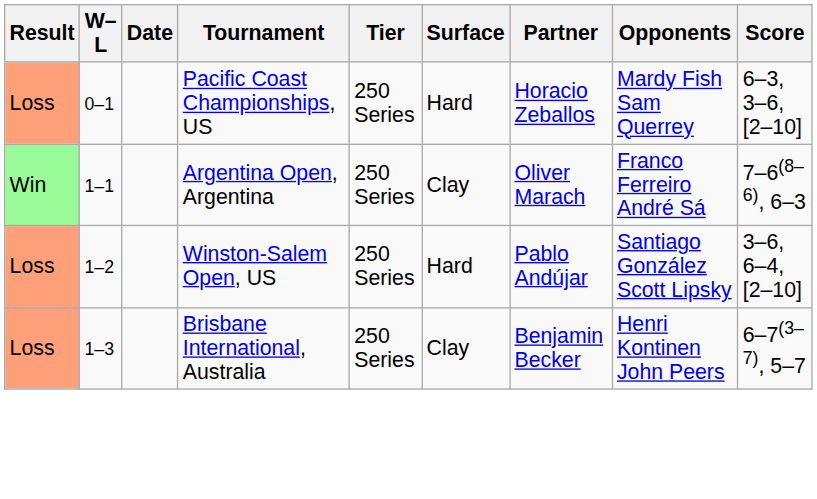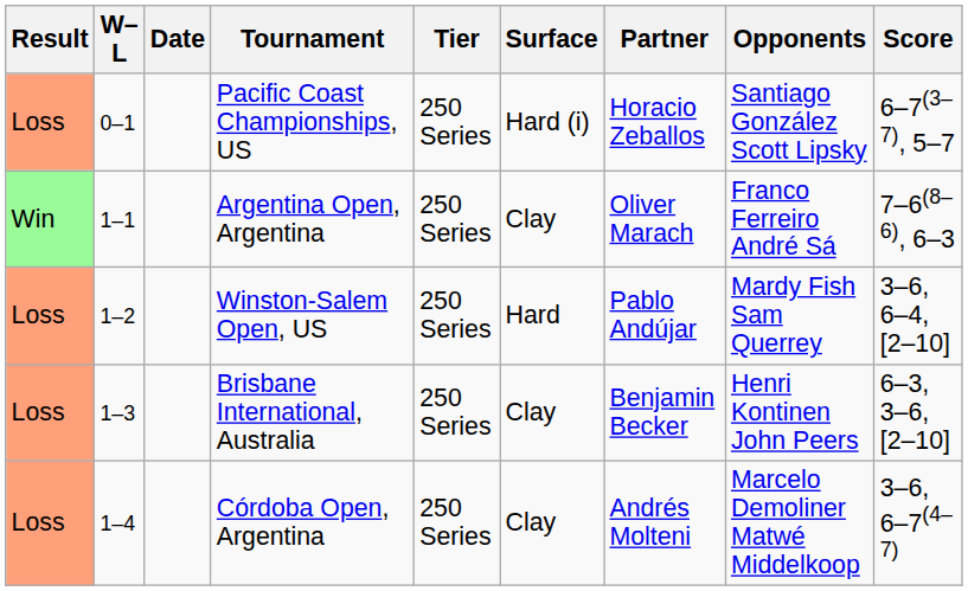 <table class="sortable wikitable">
 <tr>
 <th>Result</th>
 <th class=unsortable>W–L</th>
 <th>Date</th>
 <th>Tournament</th>
 <th>Tier</th>
 <th>Surface</th>
 <th>Partner</th>
 <th>Opponents</th>
 <th class=unsortable>Score</th>
 </tr>
 <tr>
 <td bgcolor=FFA07A>Loss</td>
 <td><small>0–1</small></td>
 <td><a href='#'></a></td>
 <td><a href='#'>Pacific Coast Championships</a>, US</td>
 <td>250 Series</td>
-<td>Hard</td>
+<td>Hard (i)</td>
 <td> <a href='#'>Horacio Zeballos</a></td>
-<td> <a href='#'>Mardy Fish</a><br> <a href='#'>Sam Querrey</a></td>
-<td>6–3, 3–6, [2–10]</td>
+<td> <a href='#'>Santiago González</a><br> <a href='#'>Scott Lipsky</a></td>
+<td>6–7<sup>(3–7)</sup>, 5–7</td>
 </tr>
 <tr>
 <td bgcolor=98FB98>Win</td>
 <td><small>1–1</small></td>
 <td><a href='#'></a></td>
 <td><a href='#'>Argentina Open</a>, Argentina</td>
 <td>250 Series</td>
 <td>Clay</td>
 <td> <a href='#'>Oliver Marach</a></td>
 <td> <a href='#'>Franco Ferreiro</a><br> <a href='#'>André Sá</a></td>
 <td>7–6<sup>(8–6)</sup>, 6–3</td>
 </tr>
 <tr>
 <td bgcolor=FFA07A>Loss</td>
 <td><small>1–2</small></td>
 <td><a href='#'></a></td>
 <td><a href='#'>Winston-Salem Open</a>, US</td>
 <td>250 Series</td>
 <td>Hard</td>
 <td> <a href='#'>Pablo Andújar</a></td>
-<td> <a href='#'>Santiago González</a><br> <a href='#'>Scott Lipsky</a></td>
+<td> <a href='#'>Mardy Fish</a><br> <a href='#'>Sam Querrey</a></td>
 <td>3–6, 6–4, [2–10]</td>
 </tr>
 <tr>
 <td bgcolor=FFA07A>Loss</td>
 <td><small>1–3</small></td>
 <td><a href='#'></a></td>
 <td><a href='#'>Brisbane International</a>, Australia</td>
 <td>250 Series</td>
 <td>Clay</td>
 <td> <a href='#'>Benjamin Becker</a></td>
 <td> <a href='#'>Henri Kontinen</a><br> <a href='#'>John Peers</a></td>
-<td>6–7<sup>(3–7)</sup>, 5–7</td>
+<td>6–3, 3–6, [2–10]</td>
+</tr>
+<tr>
+<td bgcolor=FFA07A>Loss</td>
+<td><small>1–4</small></td>
+<td><a href='#'></a></td>
+<td><a href='#'>Córdoba Open</a>, Argentina</td>
+<td>250 Series</td>
+<td>Clay</td>
+<td> <a href='#'>Andrés Molteni</a></td>
+<td> <a href='#'>Marcelo Demoliner</a><br> <a href='#'>Matwé Middelkoop</a></td>
+<td>3–6, 6–7<sup>(4–7)</sup></td>
 </tr>
 </table>
